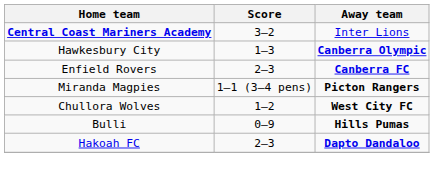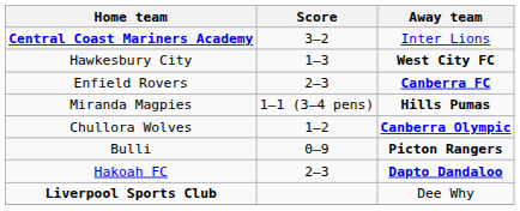 <table class="wikitable" style="text-align: center">
 <tr>
 <th>Home team</th>
 <th>Score</th>
 <th>Away team</th>
 </tr>
 <tr>
 <td><strong><a href='#'>Central Coast Mariners Academy</a></strong></td>
 <td>3–2</td>
 <td><a href='#'>Inter Lions</a></td>
 </tr>
 <tr>
 <td>Hawkesbury City</td>
 <td>1–3</td>
-<td><strong><a href='#'>Canberra Olympic</a></strong></td>
+<td><strong>West City FC</strong></td>
 </tr>
 <tr>
 <td>Enfield Rovers</td>
 <td>2–3</td>
 <td><strong><a href='#'>Canberra FC</a></strong></td>
 </tr>
 <tr>
 <td>Miranda Magpies</td>
 <td>1–1 (3–4 pens)</td>
-<td><strong>Picton Rangers</strong></td>
+<td><strong>Hills Pumas</strong></td>
 </tr>
 <tr>
 <td>Chullora Wolves</td>
 <td>1–2</td>
-<td><strong>West City FC</strong></td>
+<td><strong><a href='#'>Canberra Olympic</a></strong></td>
 </tr>
 <tr>
 <td>Bulli</td>
 <td>0–9</td>
-<td><strong>Hills Pumas</strong></td>
+<td><strong>Picton Rangers</strong></td>
 </tr>
 <tr>
 <td><a href='#'>Hakoah FC</a></td>
 <td>2–3</td>
 <td><strong><a href='#'>Dapto Dandaloo</a></strong></td>
 </tr>
 <tr>
+<td><strong>Liverpool Sports Club</strong></td>
+<td></td>
+<td>Dee Why</td>
+</tr>
+<tr>
 </tr>
 </table>
